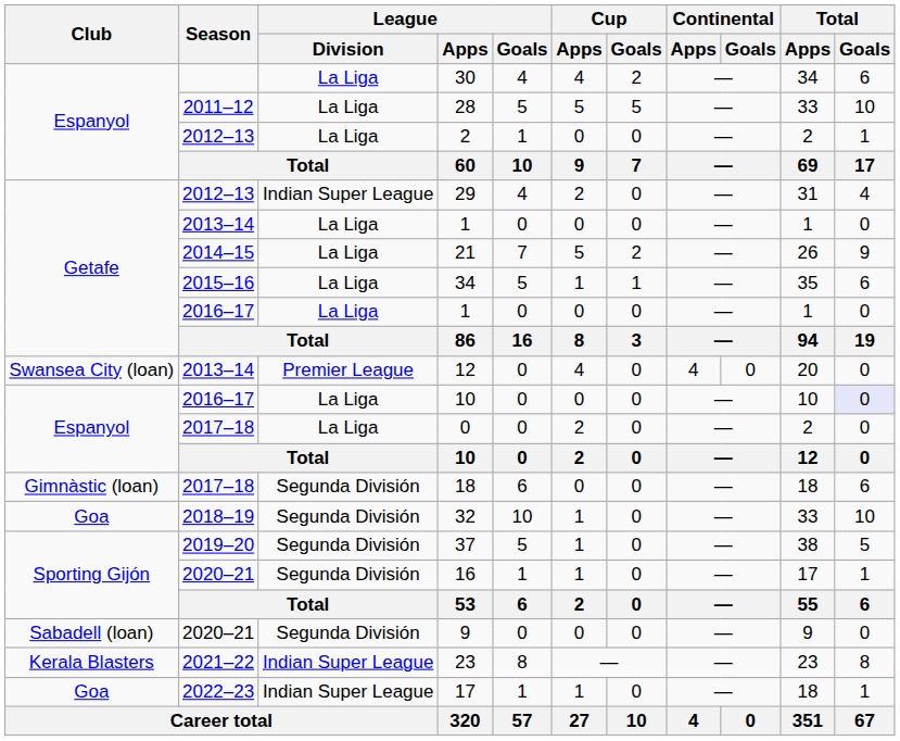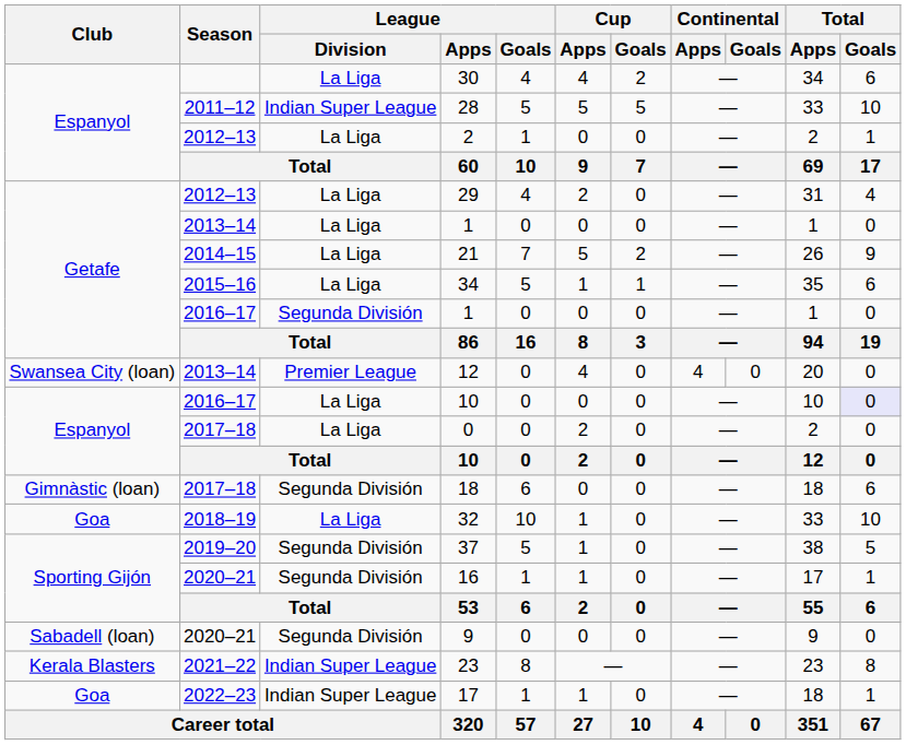 <table class="wikitable" style="text-align:center">
 <tr>
 <th rowspan="2">Club</th>
 <th rowspan="2">Season</th>
 <th colspan="3">League</th>
 <th colspan="2">Cup</th>
 <th colspan="2">Continental</th>
 <th colspan="2">Total</th>
 </tr>
 <tr>
 <th>Division</th>
 <th>Apps</th>
 <th>Goals</th>
 <th>Apps</th>
 <th>Goals</th>
 <th>Apps</th>
 <th>Goals</th>
 <th>Apps</th>
 <th>Goals</th>
 </tr>
 <tr>
 <td rowspan="4"><a href='#'>Espanyol</a></td>
 <td></td>
 <td><a href='#'>La Liga</a></td>
 <td>30</td>
 <td>4</td>
 <td>4</td>
 <td>2</td>
 <td colspan="2">—</td>
 <td>34</td>
 <td>6</td>
 </tr>
 <tr>
 <td><a href='#'>2011–12</a></td>
-<td>La Liga</td>
+<td><a href='#'>Indian Super League</a></td>
 <td>28</td>
 <td>5</td>
 <td>5</td>
 <td>5</td>
 <td colspan="2">—</td>
 <td>33</td>
 <td>10</td>
 </tr>
 <tr>
 <td><a href='#'>2012–13</a></td>
 <td>La Liga</td>
 <td>2</td>
 <td>1</td>
 <td>0</td>
 <td>0</td>
 <td colspan="2">—</td>
 <td>2</td>
 <td>1</td>
 </tr>
 <tr>
 <th colspan="2">Total</th>
 <th>60</th>
 <th>10</th>
 <th>9</th>
 <th>7</th>
 <th colspan="2">—</th>
 <th>69</th>
 <th>17</th>
 </tr>
 <tr>
 <td rowspan="6"><a href='#'>Getafe</a></td>
 <td><a href='#'>2012–13</a></td>
-<td>Indian Super League</td>
+<td>La Liga</td>
 <td>29</td>
 <td>4</td>
 <td>2</td>
 <td>0</td>
 <td colspan="2">—</td>
 <td>31</td>
 <td>4</td>
 </tr>
 <tr>
 <td><a href='#'>2013–14</a></td>
 <td>La Liga</td>
 <td>1</td>
 <td>0</td>
 <td>0</td>
 <td>0</td>
 <td colspan="2">—</td>
 <td>1</td>
 <td>0</td>
 </tr>
 <tr>
 <td><a href='#'>2014–15</a></td>
 <td>La Liga</td>
 <td>21</td>
 <td>7</td>
 <td>5</td>
 <td>2</td>
 <td colspan="2">—</td>
 <td>26</td>
 <td>9</td>
 </tr>
 <tr>
 <td><a href='#'>2015–16</a></td>
 <td>La Liga</td>
 <td>34</td>
 <td>5</td>
 <td>1</td>
 <td>1</td>
 <td colspan="2">—</td>
 <td>35</td>
 <td>6</td>
 </tr>
 <tr>
 <td><a href='#'>2016–17</a></td>
-<td><a href='#'>La Liga</a></td>
+<td><a href='#'>Segunda División</a></td>
 <td>1</td>
 <td>0</td>
 <td>0</td>
 <td>0</td>
 <td colspan="2">—</td>
 <td>1</td>
 <td>0</td>
 </tr>
 <tr>
 <th colspan="2">Total</th>
 <th>86</th>
 <th>16</th>
 <th>8</th>
 <th>3</th>
 <th colspan="2">—</th>
 <th>94</th>
 <th>19</th>
 </tr>
 <tr>
 <td><a href='#'>Swansea City</a> (loan)</td>
 <td><a href='#'>2013–14</a></td>
 <td><a href='#'>Premier League</a></td>
 <td>12</td>
 <td>0</td>
 <td>4</td>
 <td>0</td>
 <td>4</td>
 <td>0</td>
 <td>20</td>
 <td>0</td>
 </tr>
 <tr>
 <td rowspan="3"><a href='#'>Espanyol</a></td>
 <td><a href='#'>2016–17</a></td>
 <td>La Liga</td>
 <td>10</td>
 <td>0</td>
 <td>0</td>
 <td>0</td>
 <td colspan="2">—</td>
 <td>10</td>
 <td style="background: lavender;">0</td>
 </tr>
 <tr>
 <td><a href='#'>2017–18</a></td>
 <td>La Liga</td>
 <td>0</td>
 <td>0</td>
 <td>2</td>
 <td>0</td>
 <td colspan="2">—</td>
 <td>2</td>
 <td>0</td>
 </tr>
 <tr>
 <th colspan="2">Total</th>
 <th>10</th>
 <th>0</th>
 <th>2</th>
 <th>0</th>
 <th colspan="2">—</th>
 <th>12</th>
 <th>0</th>
 </tr>
 <tr>
 <td><a href='#'>Gimnàstic</a> (loan)</td>
 <td><a href='#'>2017–18</a></td>
 <td>Segunda División</td>
 <td>18</td>
 <td>6</td>
 <td>0</td>
 <td>0</td>
 <td colspan="2">—</td>
 <td>18</td>
 <td>6</td>
 </tr>
 <tr>
 <td><a href='#'>Goa</a></td>
 <td><a href='#'>2018–19</a></td>
-<td>Segunda División</td>
+<td><a href='#'>La Liga</a></td>
 <td>32</td>
 <td>10</td>
 <td>1</td>
 <td>0</td>
 <td colspan="2">—</td>
 <td>33</td>
 <td>10</td>
 </tr>
 <tr>
 <td rowspan="3"><a href='#'>Sporting Gijón</a></td>
 <td><a href='#'>2019–20</a></td>
 <td>Segunda División</td>
 <td>37</td>
 <td>5</td>
 <td>1</td>
 <td>0</td>
 <td colspan="2">—</td>
 <td>38</td>
 <td>5</td>
 </tr>
 <tr>
 <td><a href='#'>2020–21</a></td>
 <td>Segunda División</td>
 <td>16</td>
 <td>1</td>
 <td>1</td>
 <td>0</td>
 <td colspan="2">—</td>
 <td>17</td>
 <td>1</td>
 </tr>
 <tr>
 <th colspan="2">Total</th>
 <th>53</th>
 <th>6</th>
 <th>2</th>
 <th>0</th>
 <th colspan="2">—</th>
 <th>55</th>
 <th>6</th>
 </tr>
 <tr>
 <td><a href='#'>Sabadell</a> (loan)</td>
 <td>2020–21</td>
 <td>Segunda División</td>
 <td>9</td>
 <td>0</td>
 <td>0</td>
 <td>0</td>
 <td colspan="2">—</td>
 <td>9</td>
 <td>0</td>
 </tr>
 <tr>
 <td><a href='#'>Kerala Blasters</a></td>
 <td><a href='#'>2021–22</a></td>
 <td><a href='#'>Indian Super League</a></td>
 <td>23</td>
 <td>8</td>
 <td colspan="2">—</td>
 <td colspan="2">—</td>
 <td>23</td>
 <td>8</td>
 </tr>
 <tr>
 <td><a href='#'>Goa</a></td>
 <td><a href='#'>2022–23</a></td>
 <td>Indian Super League</td>
 <td>17</td>
 <td>1</td>
 <td>1</td>
 <td>0</td>
 <td colspan="2">—</td>
 <td>18</td>
 <td>1</td>
 </tr>
 <tr>
 <th colspan="3">Career total</th>
 <th>320</th>
 <th>57</th>
 <th>27</th>
 <th>10</th>
 <th>4</th>
 <th>0</th>
 <th>351</th>
 <th>67</th>
 </tr>
 </table>
